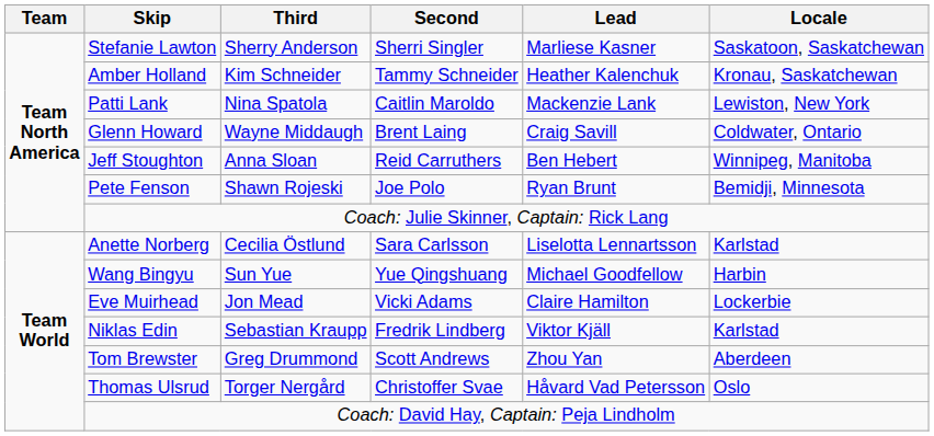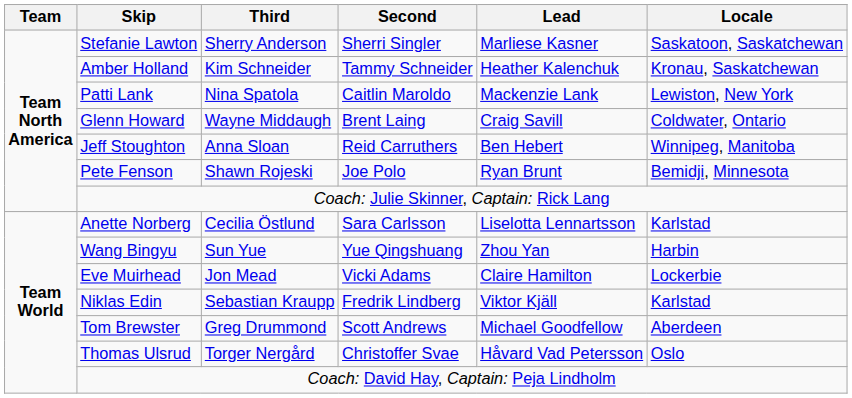 <table class="wikitable">
 <tr>
 <th>Team</th>
 <th>Skip</th>
 <th>Third</th>
 <th>Second</th>
 <th>Lead</th>
 <th>Locale</th>
 </tr>
 <tr>
 <td rowspan=7 align=center><strong>Team <br> North <br> America</strong></td>
 <td><a href='#'>Stefanie Lawton</a></td>
 <td><a href='#'>Sherry Anderson</a></td>
 <td><a href='#'>Sherri Singler</a></td>
 <td><a href='#'>Marliese Kasner</a></td>
 <td> <a href='#'>Saskatoon</a>, <a href='#'>Saskatchewan</a></td>
 </tr>
 <tr>
 <td><a href='#'>Amber Holland</a></td>
 <td><a href='#'>Kim Schneider</a></td>
 <td><a href='#'>Tammy Schneider</a></td>
 <td><a href='#'>Heather Kalenchuk</a></td>
 <td> <a href='#'>Kronau</a>, <a href='#'>Saskatchewan</a></td>
 </tr>
 <tr>
 <td><a href='#'>Patti Lank</a></td>
 <td><a href='#'>Nina Spatola</a></td>
 <td><a href='#'>Caitlin Maroldo</a></td>
 <td><a href='#'>Mackenzie Lank</a></td>
 <td> <a href='#'>Lewiston</a>, <a href='#'>New York</a></td>
 </tr>
 <tr>
 <td><a href='#'>Glenn Howard</a></td>
 <td><a href='#'>Wayne Middaugh</a></td>
 <td><a href='#'>Brent Laing</a></td>
 <td><a href='#'>Craig Savill</a></td>
 <td> <a href='#'>Coldwater</a>, <a href='#'>Ontario</a></td>
 </tr>
 <tr>
 <td><a href='#'>Jeff Stoughton</a></td>
 <td><a href='#'>Anna Sloan</a></td>
 <td><a href='#'>Reid Carruthers</a></td>
 <td><a href='#'>Ben Hebert</a></td>
 <td> <a href='#'>Winnipeg</a>, <a href='#'>Manitoba</a></td>
 </tr>
 <tr>
 <td><a href='#'>Pete Fenson</a></td>
 <td><a href='#'>Shawn Rojeski</a></td>
 <td><a href='#'>Joe Polo</a></td>
 <td><a href='#'>Ryan Brunt</a></td>
 <td> <a href='#'>Bemidji</a>, <a href='#'>Minnesota</a></td>
 </tr>
 <tr>
 <td colspan=5 align=center><em>Coach:</em>  <a href='#'>Julie Skinner</a>, <em>Captain:</em>  <a href='#'>Rick Lang</a></td>
 </tr>
 <tr>
 <td rowspan=7 align=center><strong>Team <br> World</strong></td>
 <td><a href='#'>Anette Norberg</a></td>
 <td><a href='#'>Cecilia Östlund</a></td>
 <td><a href='#'>Sara Carlsson</a></td>
 <td><a href='#'>Liselotta Lennartsson</a></td>
 <td> <a href='#'>Karlstad</a></td>
 </tr>
 <tr>
 <td><a href='#'>Wang Bingyu</a></td>
 <td><a href='#'>Sun Yue</a></td>
 <td><a href='#'>Yue Qingshuang</a></td>
-<td><a href='#'>Michael Goodfellow</a></td>
+<td><a href='#'>Zhou Yan</a></td>
 <td> <a href='#'>Harbin</a></td>
 </tr>
 <tr>
 <td><a href='#'>Eve Muirhead</a></td>
 <td><a href='#'>Jon Mead</a></td>
 <td><a href='#'>Vicki Adams</a></td>
 <td><a href='#'>Claire Hamilton</a></td>
 <td> <a href='#'>Lockerbie</a></td>
 </tr>
 <tr>
 <td><a href='#'>Niklas Edin</a></td>
 <td><a href='#'>Sebastian Kraupp</a></td>
 <td><a href='#'>Fredrik Lindberg</a></td>
 <td><a href='#'>Viktor Kjäll</a></td>
 <td> <a href='#'>Karlstad</a></td>
 </tr>
 <tr>
 <td><a href='#'>Tom Brewster</a></td>
 <td><a href='#'>Greg Drummond</a></td>
 <td><a href='#'>Scott Andrews</a></td>
-<td><a href='#'>Zhou Yan</a></td>
+<td><a href='#'>Michael Goodfellow</a></td>
 <td> <a href='#'>Aberdeen</a></td>
 </tr>
 <tr>
 <td><a href='#'>Thomas Ulsrud</a></td>
 <td><a href='#'>Torger Nergård</a></td>
 <td><a href='#'>Christoffer Svae</a></td>
 <td><a href='#'>Håvard Vad Petersson</a></td>
 <td> <a href='#'>Oslo</a></td>
 </tr>
 <tr>
 <td colspan=5 align=center><em>Coach:</em>  <a href='#'>David Hay</a>, <em>Captain:</em>  <a href='#'>Peja Lindholm</a></td>
 </tr>
 </table>
